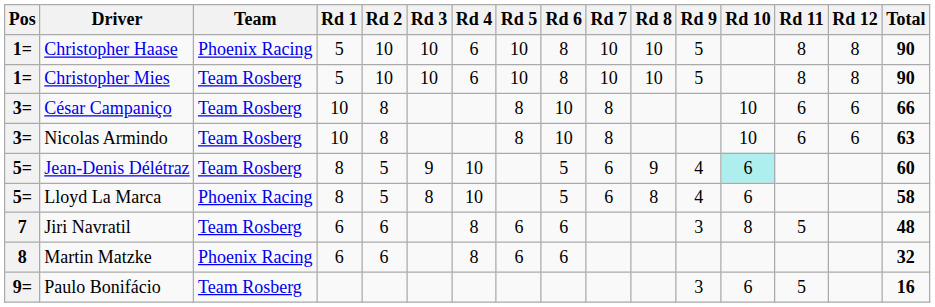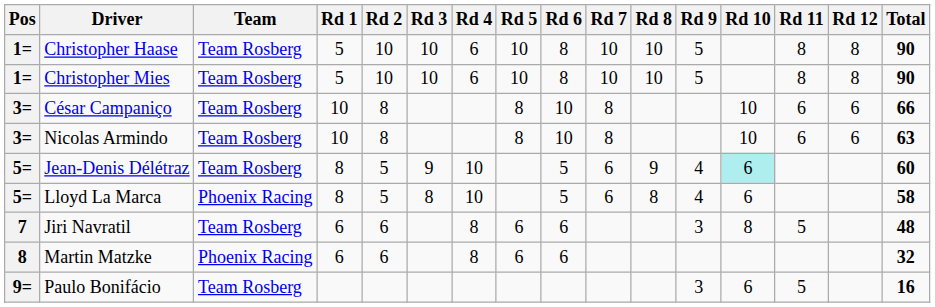 <table class="wikitable" style="font-size: 90%;">
 <tr>
 <th>Pos</th>
 <th>Driver</th>
 <th>Team</th>
 <th>Rd 1</th>
 <th>Rd 2</th>
 <th>Rd 3</th>
 <th>Rd 4</th>
 <th>Rd 5</th>
 <th>Rd 6</th>
 <th>Rd 7</th>
 <th>Rd 8</th>
 <th>Rd 9</th>
 <th>Rd 10</th>
 <th>Rd 11</th>
 <th>Rd 12</th>
 <th>Total</th>
 </tr>
 <tr>
 <th>1=</th>
 <td> <a href='#'>Christopher Haase</a></td>
-<td> <a href='#'>Phoenix Racing</a></td>
+<td> <a href='#'>Team Rosberg</a></td>
 <td align=center>5</td>
 <td align=center>10</td>
 <td align=center>10</td>
 <td align=center>6</td>
 <td align=center>10</td>
 <td align=center>8</td>
 <td align=center>10</td>
 <td align=center>10</td>
 <td align=center>5</td>
 <td></td>
 <td align=center>8</td>
 <td align=center>8</td>
 <td align=center><strong>90</strong></td>
 </tr>
 <tr>
 <th>1=</th>
 <td> <a href='#'>Christopher Mies</a></td>
 <td> <a href='#'>Team Rosberg</a></td>
 <td align=center>5</td>
 <td align=center>10</td>
 <td align=center>10</td>
 <td align=center>6</td>
 <td align=center>10</td>
 <td align=center>8</td>
 <td align=center>10</td>
 <td align=center>10</td>
 <td align=center>5</td>
 <td></td>
 <td align=center>8</td>
 <td align=center>8</td>
 <td align=center><strong>90</strong></td>
 </tr>
 <tr>
 <th>3=</th>
 <td> <a href='#'>César Campaniço</a></td>
 <td> <a href='#'>Team Rosberg</a></td>
 <td align=center>10</td>
 <td align=center>8</td>
 <td></td>
 <td></td>
 <td align=center>8</td>
 <td align=center>10</td>
 <td align=center>8</td>
 <td></td>
 <td></td>
 <td align=center>10</td>
 <td align=center>6</td>
 <td align=center>6</td>
 <td align=center><strong>66</strong></td>
 </tr>
 <tr>
 <th>3=</th>
 <td> Nicolas Armindo</td>
 <td> <a href='#'>Team Rosberg</a></td>
 <td align=center>10</td>
 <td align=center>8</td>
 <td></td>
 <td></td>
 <td align=center>8</td>
 <td align=center>10</td>
 <td align=center>8</td>
 <td></td>
 <td></td>
 <td align=center>10</td>
 <td align=center>6</td>
 <td align=center>6</td>
 <td align=center><strong>63</strong></td>
 </tr>
 <tr>
 <th>5=</th>
 <td> <a href='#'>Jean-Denis Délétraz</a></td>
 <td> <a href='#'>Team Rosberg</a></td>
 <td align=center>8</td>
 <td align=center>5</td>
 <td align=center>9</td>
 <td align=center>10</td>
 <td></td>
 <td align=center>5</td>
 <td align=center>6</td>
 <td align=center>9</td>
 <td align=center>4</td>
 <td align=center style="background: paleturquoise;">6</td>
 <td></td>
 <td></td>
 <td align=center><strong>60</strong></td>
 </tr>
 <tr>
 <th>5=</th>
 <td> Lloyd La Marca</td>
 <td> <a href='#'>Phoenix Racing</a></td>
 <td align=center>8</td>
 <td align=center>5</td>
 <td align=center>8</td>
 <td align=center>10</td>
 <td></td>
 <td align=center>5</td>
 <td align=center>6</td>
 <td align=center>8</td>
 <td align=center>4</td>
 <td align=center>6</td>
 <td></td>
 <td></td>
 <td align=center><strong>58</strong></td>
 </tr>
 <tr>
 <th>7</th>
 <td> Jiri Navratil</td>
 <td> <a href='#'>Team Rosberg</a></td>
 <td align=center>6</td>
 <td align=center>6</td>
 <td></td>
 <td align=center>8</td>
 <td align=center>6</td>
 <td align=center>6</td>
 <td></td>
 <td></td>
 <td align=center>3</td>
 <td align=center>8</td>
 <td align=center>5</td>
 <td></td>
 <td align=center><strong>48</strong></td>
 </tr>
 <tr>
 <th>8</th>
 <td> Martin Matzke</td>
 <td> <a href='#'>Phoenix Racing</a></td>
 <td align=center>6</td>
 <td align=center>6</td>
 <td></td>
 <td align=center>8</td>
 <td align=center>6</td>
 <td align=center>6</td>
 <td></td>
 <td></td>
 <td></td>
 <td></td>
 <td></td>
 <td></td>
 <td align=center><strong>32</strong></td>
 </tr>
 <tr>
 <th>9=</th>
 <td> Paulo Bonifácio</td>
 <td> <a href='#'>Team Rosberg</a></td>
 <td></td>
 <td></td>
 <td></td>
 <td></td>
 <td></td>
 <td></td>
 <td></td>
 <td></td>
 <td align=center>3</td>
 <td align=center>6</td>
 <td align=center>5</td>
 <td></td>
 <td align=center><strong>16</strong></td>
 </tr>
 </table>
